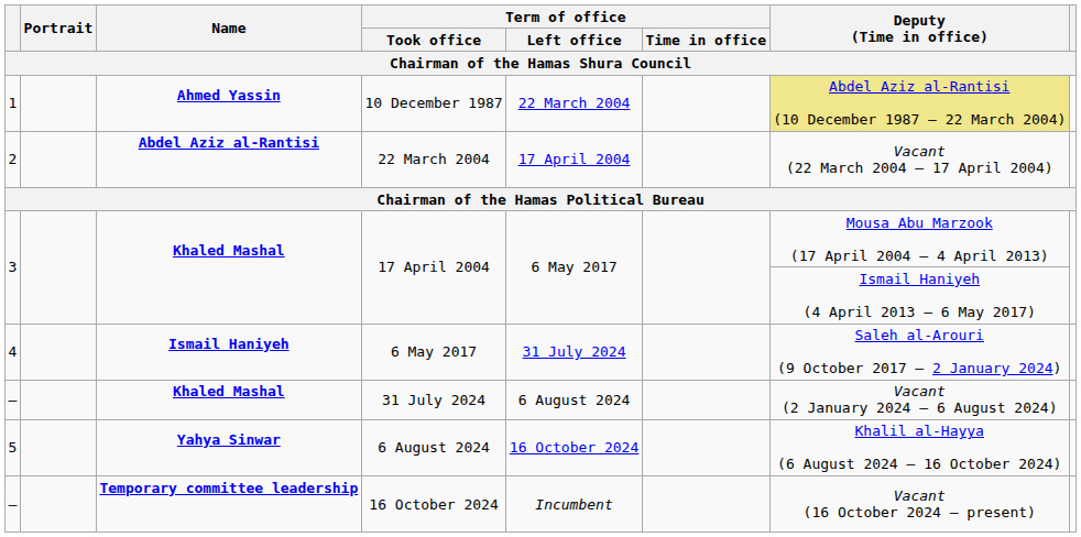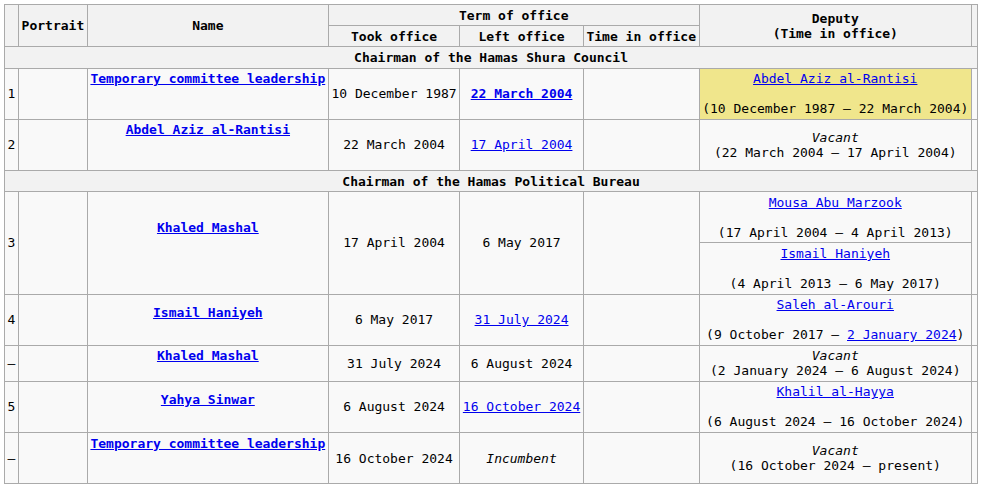 <table class="wikitable" style="text-align:center;">
 <tr>
 <th rowspan=2></th>
 <th rowspan=2>Portrait</th>
 <th rowspan=2>Name<br></th>
 <th colspan=3>Term of office</th>
 <th rowspan=2>Deputy<br>(Time in office)</th>
 <th rowspan=2></th>
 </tr>
 <tr>
 <th>Took office</th>
 <th>Left office</th>
 <th>Time in office</th>
 </tr>
 <tr>
 <th colspan="8">Chairman of the Hamas Shura Council<br></th>
 </tr>
 <tr>
 <td>1</td>
 <td></td>
-<td><strong><a href='#'>Ahmed Yassin</a></strong><br><br></td>
+<td><strong><a href='#'>Temporary committee leadership</a></strong><br> <br> <br></td>
 <td>10 December 1987</td>
-<td><a href='#'>22 March 2004</a></td>
+<td><strong><a href='#'>22 March 2004</a></strong></td>
 <td></td>
 <td style="background: khaki;"><a href='#'>Abdel Aziz al-Rantisi</a><br><br>(10 December 1987 – 22 March 2004)</td>
 <td></td>
 </tr>
 <tr>
 <td>2</td>
 <td></td>
 <td><strong><a href='#'>Abdel Aziz al-Rantisi</a></strong><br><br> <br> </td>
 <td>22 March 2004</td>
 <td><a href='#'>17 April 2004</a></td>
 <td></td>
 <td><em>Vacant</em><br>(22 March 2004 – 17 April 2004) <br> </td>
 <td></td>
 </tr>
 <tr>
 <th colspan="8">Chairman of the Hamas Political Bureau<br></th>
 </tr>
 <tr>
 <td rowspan="2">3</td>
 <td rowspan="2"></td>
 <td rowspan="2"><strong><a href='#'>Khaled Mashal</a></strong><br><br><br> </td>
 <td rowspan="2">17 April 2004</td>
 <td rowspan="2">6 May 2017</td>
 <td rowspan="2"></td>
 <td><a href='#'>Mousa Abu Marzook</a><br><br>(17 April 2004 – 4 April 2013)</td>
 <td rowspan=2></td>
 </tr>
 <tr>
 <td><a href='#'>Ismail Haniyeh</a><br><br>(4 April 2013 – 6 May 2017)</td>
 </tr>
 <tr>
 <td rowspan="2">4</td>
 <td rowspan="2"></td>
 <td rowspan="2"><strong><a href='#'>Ismail Haniyeh</a></strong><br><br></td>
 <td rowspan="2">6 May 2017</td>
 <td rowspan="2"><a href='#'>31 July 2024</a></td>
 <td rowspan="2"></td>
 <td><a href='#'>Saleh al-Arouri</a><br><br>(9 October 2017 – <a href='#'>2 January 2024</a>)</td>
 <td rowspan="2"></td>
 </tr>
 <tr>
 <td rowspan="2"><em>Vacant</em><br>(2 January 2024 – 6 August 2024) <br> </td>
 </tr>
 <tr>
 <td>–</td>
 <td></td>
 <td><strong><a href='#'>Khaled Mashal</a></strong><br><br></td>
 <td>31 July 2024</td>
 <td>6 August 2024</td>
 <td></td>
 <td></td>
 </tr>
 <tr>
 <td>5</td>
 <td></td>
 <td><strong><a href='#'>Yahya Sinwar</a></strong><br><br></td>
 <td>6 August 2024</td>
 <td><a href='#'>16 October 2024</a></td>
 <td></td>
 <td><a href='#'>Khalil al-Hayya</a><br><br>(6 August 2024 – 16 October 2024)</td>
 <td></td>
 </tr>
 <tr>
 <td>–</td>
 <td></td>
 <td><strong><a href='#'>Temporary committee leadership</a></strong><br> <br> <br></td>
 <td>16 October 2024</td>
 <td><em>Incumbent</em></td>
 <td></td>
 <td><em>Vacant</em><br>(16 October 2024 – present) <br> </td>
 <td></td>
 </tr>
 <tr>
 </tr>
 </table>
